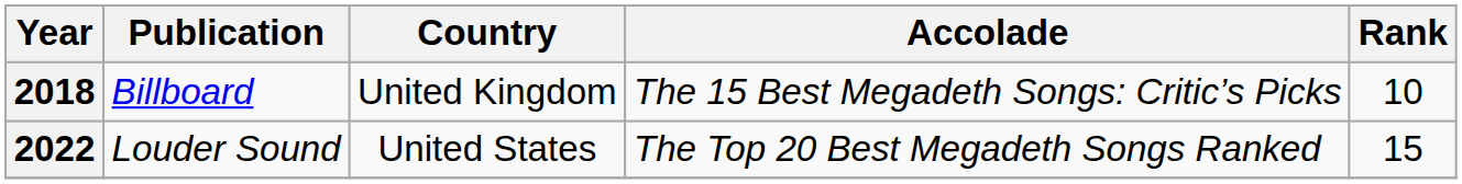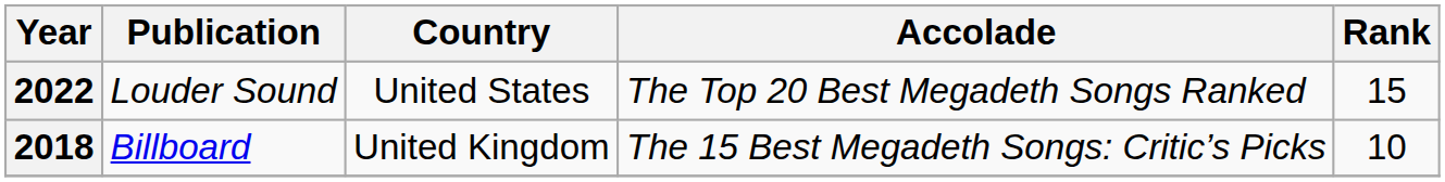 <table class="wikitable plainrowheaders" style="text-align:left;">
 <tr>
 <th scope="col">Year</th>
 <th scope="col">Publication</th>
 <th scope="col">Country</th>
 <th scope="col">Accolade</th>
 <th scope="col">Rank</th>
 </tr>
 <tr>
+<th scope="row">2022</th>
+<td><em>Louder Sound</em></td>
+<td style="text-align:center;">United States</td>
+<td><em>The Top 20 Best Megadeth Songs Ranked</em></td>
+<td style="text-align:center;">15</td>
+</tr>
+<tr>
 <th scope="row">2018</th>
 <td><em><a href='#'>Billboard</a></em></td>
 <td style="text-align:center;">United Kingdom</td>
 <td><em>The 15 Best Megadeth Songs: Critic’s Picks</em></td>
 <td style="text-align:center;">10</td>
 </tr>
 <tr>
-<th scope="row">2022</th>
-<td><em>Louder Sound</em></td>
-<td style="text-align:center;">United States</td>
-<td><em>The Top 20 Best Megadeth Songs Ranked</em></td>
-<td style="text-align:center;">15</td>
-</tr>
-<tr>
 </tr>
 </table>
